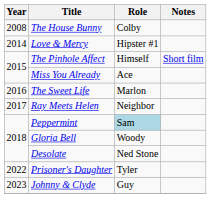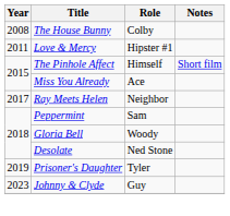 <table class="wikitable sortable">
 <tr>
 <th>Year</th>
 <th>Title</th>
 <th>Role</th>
 <th class="unsortable">Notes</th>
 </tr>
 <tr>
 <td>2008</td>
 <td><em><a href='#'>The House Bunny</a></em></td>
 <td>Colby</td>
 <td></td>
 </tr>
 <tr>
-<td>2014</td>
+<td>2011</td>
 <td><em><a href='#'>Love & Mercy</a></em></td>
 <td>Hipster #1</td>
 <td></td>
 </tr>
 <tr>
 <td rowspan="2">2015</td>
 <td><em><a href='#'>The Pinhole Affect</a></em></td>
 <td>Himself</td>
 <td><a href='#'>Short film</a></td>
 </tr>
 <tr>
 <td><em><a href='#'>Miss You Already</a></em></td>
 <td>Ace</td>
 <td></td>
 </tr>
 <tr>
-<td>2016</td>
-<td><em><a href='#'>The Sweet Life</a></em></td>
-<td>Marlon</td>
-<td></td>
-</tr>
-<tr>
 <td>2017</td>
 <td><em><a href='#'>Ray Meets Helen</a></em></td>
 <td>Neighbor</td>
 <td></td>
 </tr>
 <tr>
 <td rowspan="3">2018</td>
 <td><em><a href='#'>Peppermint</a></em></td>
-<td style="background: lightblue;">Sam</td>
+<td>Sam</td>
 <td></td>
 </tr>
 <tr>
 <td><em><a href='#'>Gloria Bell</a></em></td>
 <td>Woody</td>
 <td></td>
 </tr>
 <tr>
 <td><em><a href='#'>Desolate</a></em></td>
 <td>Ned Stone</td>
 <td></td>
 </tr>
 <tr>
-<td>2022</td>
+<td>2019</td>
 <td><em><a href='#'>Prisoner's Daughter</a></em></td>
 <td>Tyler</td>
 <td></td>
 </tr>
 <tr>
 <td>2023</td>
 <td><em><a href='#'>Johnny & Clyde</a></em></td>
 <td>Guy</td>
 <td></td>
 </tr>
 <tr>
 </tr>
 </table>
